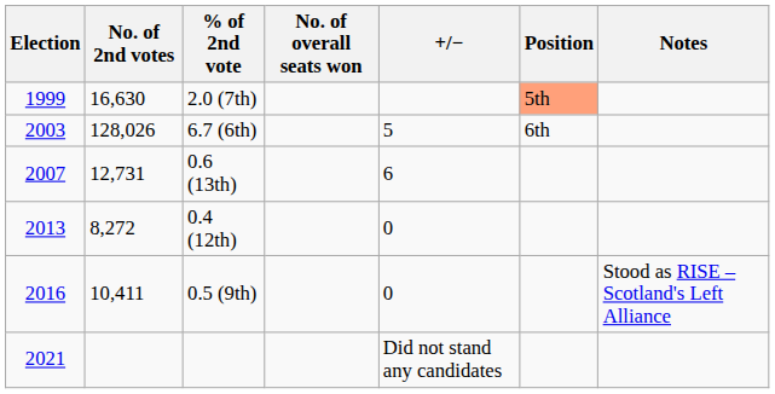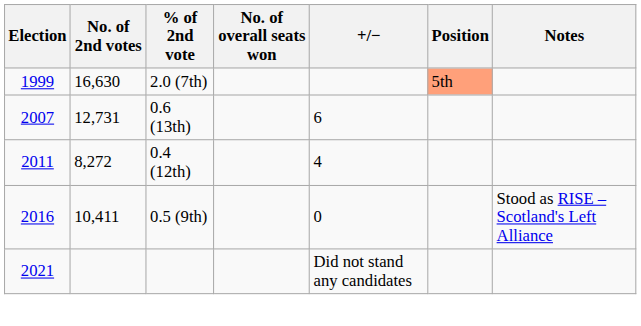 <table class="sortable wikitable">
 <tr>
 <th align=center>Election</th>
 <th>No. of 2nd votes</th>
 <th>% of 2nd vote</th>
 <th>No. of overall seats won</th>
 <th>+/−</th>
 <th>Position</th>
 <th>Notes</th>
 </tr>
 <tr>
 <td align=center><a href='#'>1999</a></td>
 <td>16,630</td>
 <td>2.0 (7th)</td>
 <td></td>
 <td></td>
 <td style="background: lightsalmon;">5th</td>
 <td></td>
 </tr>
 <tr>
-<td align=center><a href='#'>2003</a></td>
-<td>128,026</td>
-<td>6.7 (6th)</td>
-<td></td>
-<td> 5</td>
-<td>6th</td>
-<td></td>
-</tr>
-<tr>
 <td align=center><a href='#'>2007</a></td>
 <td>12,731</td>
 <td>0.6 (13th)</td>
 <td></td>
 <td> 6</td>
 <td></td>
 <td></td>
 </tr>
 <tr>
-<td align=center><a href='#'>2013</a></td>
+<td align=center><a href='#'>2011</a></td>
 <td>8,272</td>
 <td>0.4 (12th)</td>
 <td></td>
-<td> 0</td>
+<td> 4</td>
 <td></td>
 <td></td>
 </tr>
 <tr>
 <td align=center><a href='#'>2016</a></td>
 <td>10,411</td>
 <td>0.5 (9th)</td>
 <td></td>
 <td> 0</td>
 <td></td>
 <td>Stood as <a href='#'>RISE – Scotland's Left Alliance</a></td>
 </tr>
 <tr>
 <td align=center><a href='#'>2021</a></td>
 <td></td>
 <td></td>
 <td></td>
 <td>Did not stand any candidates</td>
 <td></td>
 <td></td>
 </tr>
 </table>
